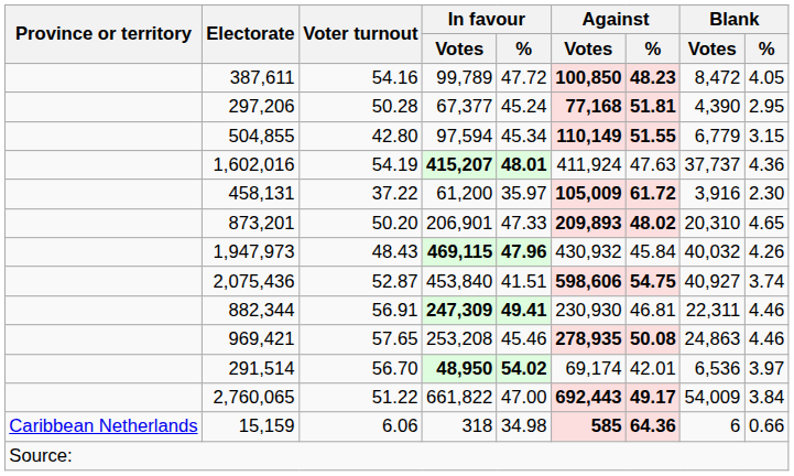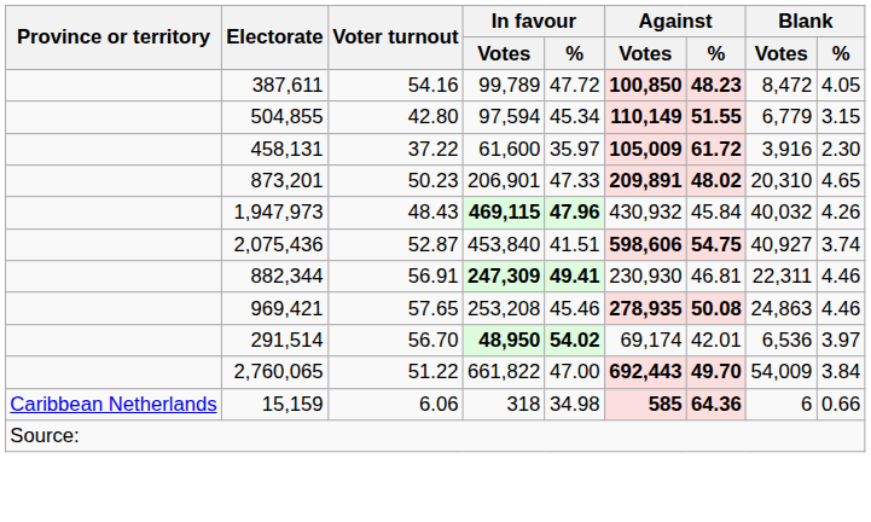 <table class="wikitable sortable" style=text-align:right>
 <tr>
 <th rowspan=2>Province or territory</th>
 <th rowspan=2>Electorate</th>
 <th rowspan=2>Voter turnout</th>
 <th colspan=2>In favour</th>
 <th colspan=2>Against</th>
 <th colspan=2>Blank</th>
 </tr>
 <tr>
 <th>Votes</th>
 <th>%</th>
 <th>Votes</th>
 <th>%</th>
 <th>Votes</th>
 <th>%</th>
 </tr>
 <tr>
 <td align=left></td>
 <td>387,611</td>
 <td>54.16</td>
 <td>99,789</td>
 <td>47.72</td>
 <td style="background:#FDDEDE;"><strong>100,850</strong></td>
 <td style="background:#FDDEDE;"><strong>48.23</strong></td>
 <td>8,472</td>
 <td>4.05</td>
 </tr>
 <tr>
 <td align=left></td>
-<td>297,206</td>
-<td>50.28</td>
-<td>67,377</td>
-<td>45.24</td>
-<td style="background:#FDDEDE;"><strong>77,168</strong></td>
-<td style="background:#FDDEDE;"><strong>51.81</strong></td>
-<td>4,390</td>
-<td>2.95</td>
-</tr>
-<tr>
-<td align=left></td>
 <td>504,855</td>
 <td>42.80</td>
 <td>97,594</td>
 <td>45.34</td>
 <td style="background:#FDDEDE;"><strong>110,149</strong></td>
 <td style="background:#FDDEDE;"><strong>51.55</strong></td>
 <td>6,779</td>
 <td>3.15</td>
 </tr>
 <tr>
 <td align=left></td>
-<td>1,602,016</td>
-<td>54.19</td>
-<td style="background:#DEFDDE;"><strong>415,207</strong></td>
-<td style="background:#DEFDDE;"><strong>48.01</strong></td>
-<td>411,924</td>
-<td>47.63</td>
-<td>37,737</td>
-<td>4.36</td>
-</tr>
-<tr>
-<td align=left></td>
 <td>458,131</td>
 <td>37.22</td>
-<td>61,200</td>
+<td>61,600</td>
 <td>35.97</td>
 <td style="background:#FDDEDE;"><strong>105,009</strong></td>
 <td style="background:#FDDEDE;"><strong>61.72</strong></td>
 <td>3,916</td>
 <td>2.30</td>
 </tr>
 <tr>
 <td align=left></td>
 <td>873,201</td>
-<td>50.20</td>
+<td>50.23</td>
 <td>206,901</td>
 <td>47.33</td>
-<td style="background:#FDDEDE;"><strong>209,893</strong></td>
+<td style="background:#FDDEDE;"><strong>209,891</strong></td>
 <td style="background:#FDDEDE;"><strong>48.02</strong></td>
 <td>20,310</td>
 <td>4.65</td>
 </tr>
 <tr>
 <td align=left></td>
 <td>1,947,973</td>
 <td>48.43</td>
 <td style="background:#DEFDDE;"><strong>469,115</strong></td>
 <td style="background:#DEFDDE;"><strong>47.96</strong></td>
 <td>430,932</td>
 <td>45.84</td>
 <td>40,032</td>
 <td>4.26</td>
 </tr>
 <tr>
 <td align=left></td>
 <td>2,075,436</td>
 <td>52.87</td>
 <td>453,840</td>
 <td>41.51</td>
 <td style="background:#FDDEDE;"><strong>598,606</strong></td>
 <td style="background:#FDDEDE;"><strong>54.75</strong></td>
 <td>40,927</td>
 <td>3.74</td>
 </tr>
 <tr>
 <td align=left></td>
 <td>882,344</td>
 <td>56.91</td>
 <td style="background:#DEFDDE;"><strong>247,309</strong></td>
 <td style="background:#DEFDDE;"><strong>49.41</strong></td>
 <td>230,930</td>
 <td>46.81</td>
 <td>22,311</td>
 <td>4.46</td>
 </tr>
 <tr>
 <td align=left></td>
 <td>969,421</td>
 <td>57.65</td>
 <td>253,208</td>
 <td>45.46</td>
 <td style="background:#FDDEDE;"><strong>278,935</strong></td>
 <td style="background:#FDDEDE;"><strong>50.08</strong></td>
 <td>24,863</td>
 <td>4.46</td>
 </tr>
 <tr>
 <td align=left></td>
 <td>291,514</td>
 <td>56.70</td>
 <td style="background:#DEFDDE;"><strong>48,950</strong></td>
 <td style="background:#DEFDDE;"><strong>54.02</strong></td>
 <td>69,174</td>
 <td>42.01</td>
 <td>6,536</td>
 <td>3.97</td>
 </tr>
 <tr>
 <td align=left></td>
 <td>2,760,065</td>
 <td>51.22</td>
 <td>661,822</td>
 <td>47.00</td>
 <td style="background:#FDDEDE;"><strong>692,443</strong></td>
-<td style="background:#FDDEDE;"><strong>49.17</strong></td>
+<td style="background:#FDDEDE;"><strong>49.70</strong></td>
 <td>54,009</td>
 <td>3.84</td>
 </tr>
 <tr>
 <td align=left> <a href='#'>Caribbean Netherlands</a></td>
 <td>15,159</td>
 <td>6.06</td>
 <td>318</td>
 <td>34.98</td>
 <td style="background:#FDDEDE;"><strong>585</strong></td>
 <td style="background:#FDDEDE;"><strong>64.36</strong></td>
 <td>6</td>
 <td>0.66</td>
 </tr>
 <tr class="sortbottom">
 <td align=left colspan=9>Source: </td>
 </tr>
 </table>
